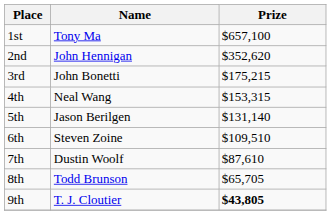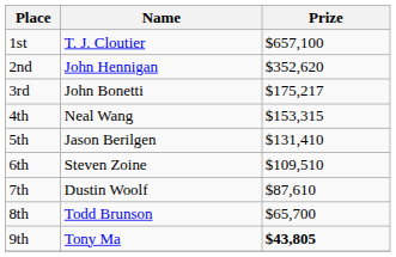 <table class="wikitable">
 <tr>
 <th width="50">Place</th>
 <th width="200">Name</th>
 <th width="125">Prize</th>
 </tr>
 <tr>
 <td>1st</td>
-<td><a href='#'>Tony Ma</a></td>
+<td><a href='#'>T. J. Cloutier</a></td>
 <td>$657,100</td>
 </tr>
 <tr>
 <td>2nd</td>
 <td><a href='#'>John Hennigan</a></td>
 <td>$352,620</td>
 </tr>
 <tr>
 <td>3rd</td>
 <td>John Bonetti</td>
-<td>$175,215</td>
+<td>$175,217</td>
 </tr>
 <tr>
 <td>4th</td>
 <td>Neal Wang</td>
 <td>$153,315</td>
 </tr>
 <tr>
 <td>5th</td>
 <td>Jason Berilgen</td>
-<td>$131,140</td>
+<td>$131,410</td>
 </tr>
 <tr>
 <td>6th</td>
 <td>Steven Zoine</td>
 <td>$109,510</td>
 </tr>
 <tr>
 <td>7th</td>
 <td>Dustin Woolf</td>
 <td>$87,610</td>
 </tr>
 <tr>
 <td>8th</td>
 <td><a href='#'>Todd Brunson</a></td>
-<td>$65,705</td>
+<td>$65,700</td>
 </tr>
 <tr>
 <td>9th</td>
-<td><a href='#'>T. J. Cloutier</a></td>
+<td><a href='#'>Tony Ma</a></td>
 <td><strong>$43,805</strong></td>
 </tr>
 <tr>
 </tr>
 </table>
